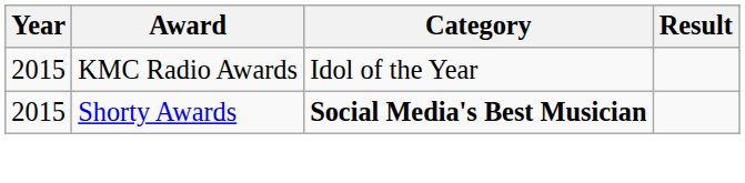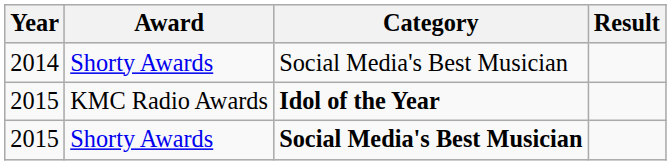 <table class="wikitable">
 <tr>
 <th>Year</th>
 <th>Award</th>
 <th>Category</th>
 <th>Result</th>
 </tr>
 <tr>
+<td style="text-align:center;">2014</td>
+<td><a href='#'>Shorty Awards</a></td>
+<td>Social Media's Best Musician</td>
+<td></td>
+</tr>
+<tr>
 <td style="text-align:center;">2015</td>
 <td>KMC Radio Awards</td>
-<td>Idol of the Year</td>
+<td><strong>Idol of the Year</strong></td>
 <td></td>
 </tr>
 <tr>
 <td style="text-align:center;">2015</td>
 <td><a href='#'>Shorty Awards</a></td>
 <td><strong>Social Media's Best Musician</strong></td>
 <td></td>
 </tr>
 </table>
